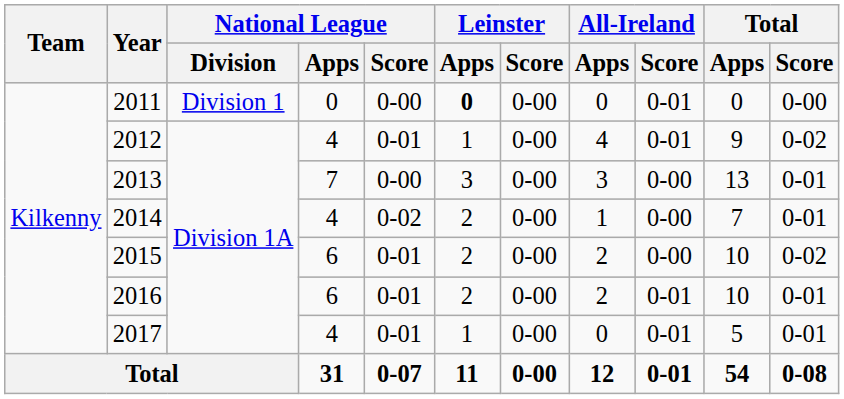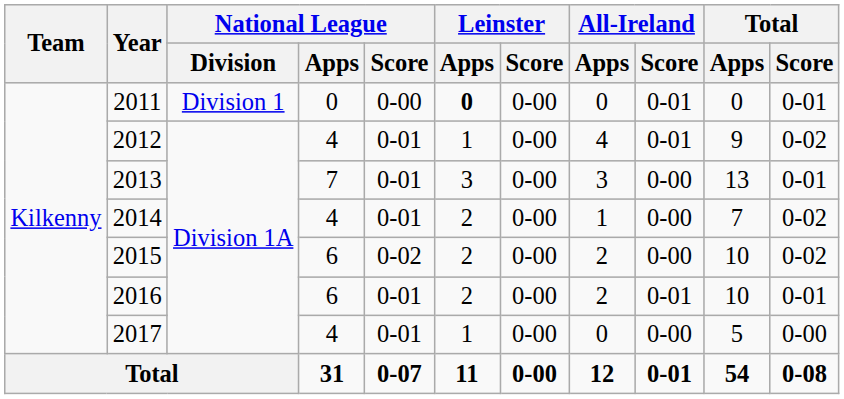 <table class="wikitable" style="text-align:center">
 <tr>
 <th rowspan="2">Team</th>
 <th rowspan="2">Year</th>
 <th colspan="3"><a href='#'>National League</a></th>
 <th colspan="2"><a href='#'>Leinster</a></th>
 <th colspan="2"><a href='#'>All-Ireland</a></th>
 <th colspan="2">Total</th>
 </tr>
 <tr>
 <th>Division</th>
 <th>Apps</th>
 <th>Score</th>
 <th>Apps</th>
 <th>Score</th>
 <th>Apps</th>
 <th>Score</th>
 <th>Apps</th>
 <th>Score</th>
 </tr>
 <tr>
 <td rowspan="7"><a href='#'>Kilkenny</a></td>
 <td>2011</td>
 <td rowspan="1"><a href='#'>Division 1</a></td>
 <td>0</td>
 <td>0-00</td>
 <td><strong>0</strong></td>
 <td>0-00</td>
 <td>0</td>
 <td>0-01</td>
 <td>0</td>
-<td>0-00</td>
+<td>0-01</td>
 </tr>
 <tr>
 <td>2012</td>
 <td rowspan="6"><a href='#'>Division 1A</a></td>
 <td>4</td>
 <td>0-01</td>
 <td>1</td>
 <td>0-00</td>
 <td>4</td>
 <td>0-01</td>
 <td>9</td>
 <td>0-02</td>
 </tr>
 <tr>
 <td>2013</td>
 <td>7</td>
-<td>0-00</td>
+<td>0-01</td>
 <td>3</td>
 <td>0-00</td>
 <td>3</td>
 <td>0-00</td>
 <td>13</td>
 <td>0-01</td>
 </tr>
 <tr>
 <td>2014</td>
 <td>4</td>
-<td>0-02</td>
+<td>0-01</td>
 <td>2</td>
 <td>0-00</td>
 <td>1</td>
 <td>0-00</td>
 <td>7</td>
-<td>0-01</td>
+<td>0-02</td>
 </tr>
 <tr>
 <td>2015</td>
 <td>6</td>
-<td>0-01</td>
+<td>0-02</td>
 <td>2</td>
 <td>0-00</td>
 <td>2</td>
 <td>0-00</td>
 <td>10</td>
 <td>0-02</td>
 </tr>
 <tr>
 <td>2016</td>
 <td>6</td>
 <td>0-01</td>
 <td>2</td>
 <td>0-00</td>
 <td>2</td>
 <td>0-01</td>
 <td>10</td>
 <td>0-01</td>
 </tr>
 <tr>
 <td>2017</td>
 <td>4</td>
 <td>0-01</td>
 <td>1</td>
 <td>0-00</td>
 <td>0</td>
-<td>0-01</td>
+<td>0-00</td>
 <td>5</td>
-<td>0-01</td>
+<td>0-00</td>
 </tr>
 <tr>
 <th colspan="3">Total</th>
 <td><strong>31</strong></td>
 <td><strong>0-07</strong></td>
 <td><strong>11</strong></td>
 <td><strong>0-00</strong></td>
 <td><strong>12</strong></td>
 <td><strong>0-01</strong></td>
 <td><strong>54</strong></td>
 <td><strong>0-08</strong></td>
 </tr>
 </table>
